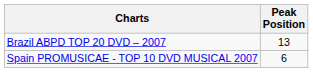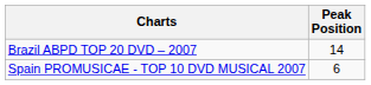 <table class="wikitable sortable">
 <tr>
 <th>Charts</th>
 <th>Peak<br>Position</th>
 </tr>
 <tr>
 <td><a href='#'>Brazil ABPD TOP 20 DVD – 2007</a></td>
-<td align="center">13</td>
+<td align="center">14</td>
 </tr>
 <tr>
 <td><a href='#'>Spain PROMUSICAE - TOP 10 DVD MUSICAL 2007</a></td>
 <td align="center">6</td>
 </tr>
 </table>
